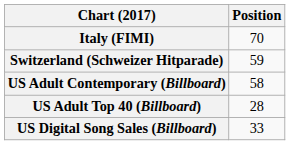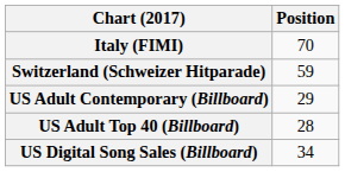 <table class="wikitable sortable plainrowheaders" style="text-align:center">
 <tr>
 <th>Chart (2017)</th>
 <th>Position</th>
 </tr>
 <tr>
 <th scope="row">Italy (FIMI)</th>
 <td>70</td>
 </tr>
 <tr>
 <th scope="row">Switzerland (Schweizer Hitparade)</th>
 <td>59</td>
 </tr>
 <tr>
 <th scope="row">US Adult Contemporary (<em>Billboard</em>)</th>
-<td>58</td>
+<td>29</td>
 </tr>
 <tr>
 <th scope="row">US Adult Top 40 (<em>Billboard</em>)</th>
 <td>28</td>
 </tr>
 <tr>
 <th scope="row">US Digital Song Sales (<em>Billboard</em>)</th>
-<td>33</td>
+<td>34</td>
 </tr>
 </table>
